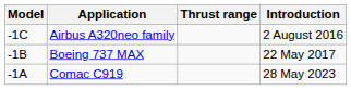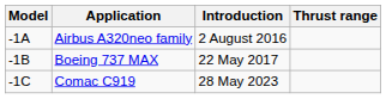 <table class="wikitable">
 <tr>
 <th>Model</th>
 <th>Application</th>
+<th>Introduction</th>
 <th>Thrust range</th>
-<th>Introduction</th>
 </tr>
 <tr>
-<td>-1C</td>
+<td>-1A</td>
 <td><a href='#'>Airbus A320neo family</a></td>
+<td>2 August 2016</td>
 <td></td>
-<td>2 August 2016</td>
 </tr>
 <tr>
 <td>-1B</td>
 <td><a href='#'>Boeing 737 MAX</a></td>
+<td>22 May 2017</td>
 <td></td>
-<td>22 May 2017</td>
 </tr>
 <tr>
-<td>-1A</td>
+<td>-1C</td>
 <td><a href='#'>Comac C919</a></td>
+<td>28 May 2023</td>
 <td></td>
-<td>28 May 2023</td>
 </tr>
 </table>
